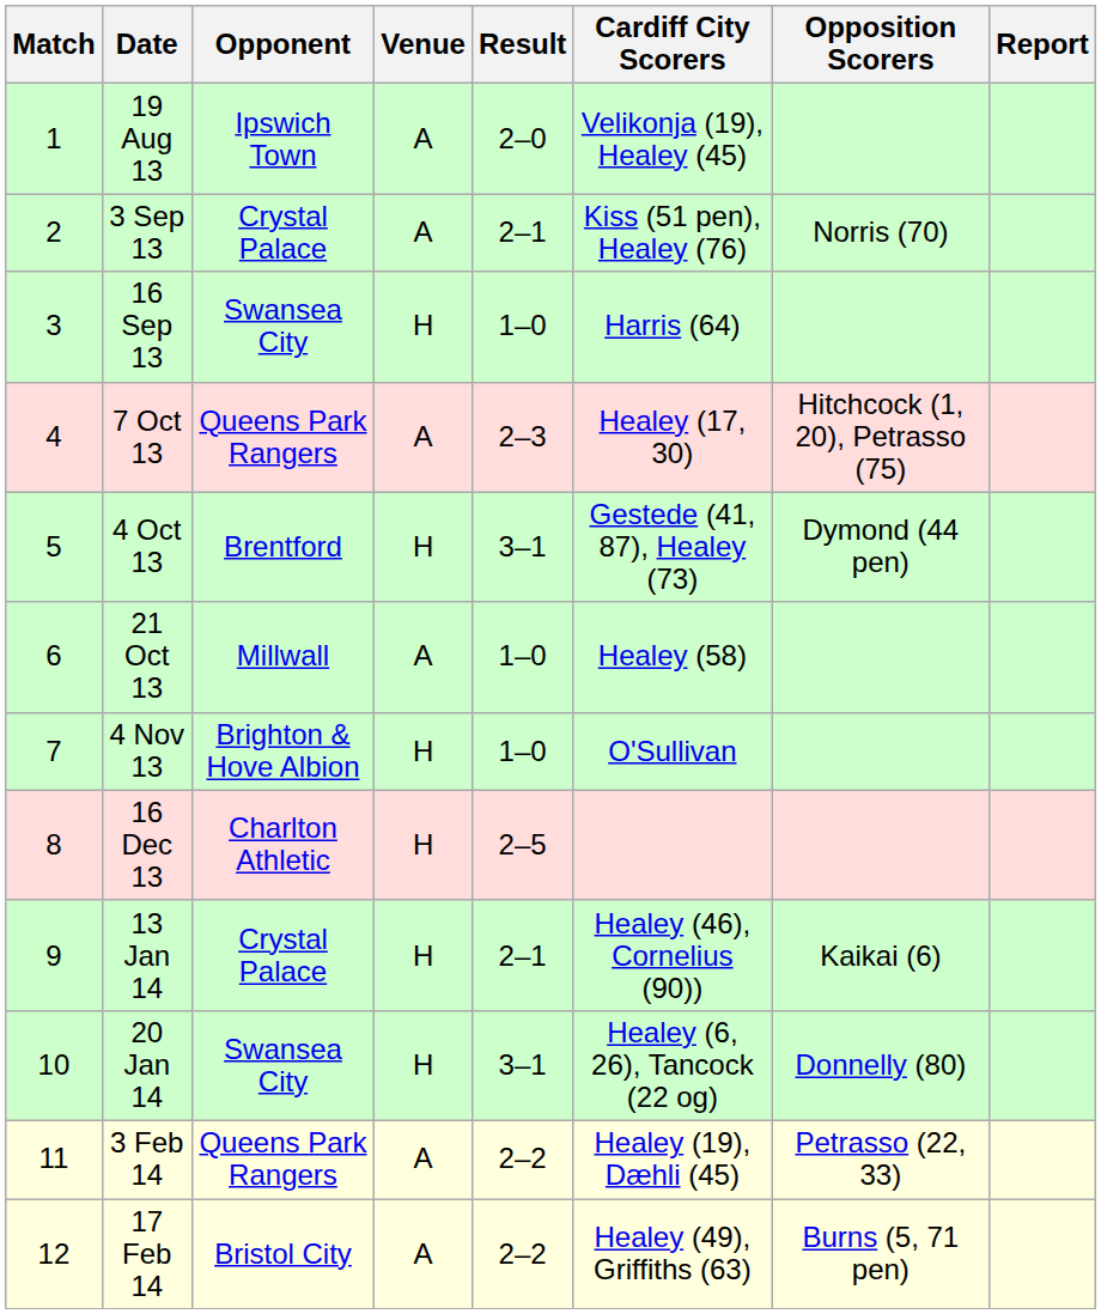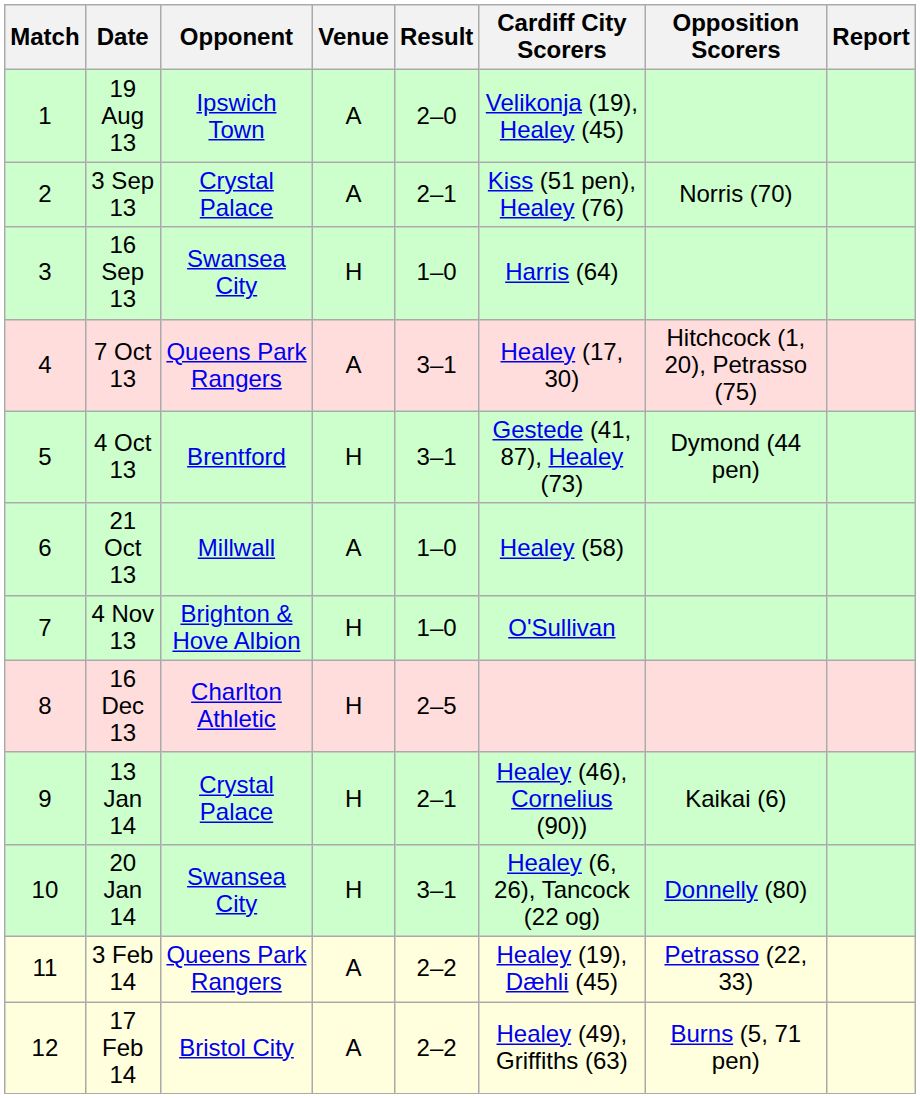 <table class="wikitable" style="text-align:center;">
 <tr>
 <th>Match</th>
 <th>Date</th>
 <th>Opponent</th>
 <th>Venue</th>
 <th>Result</th>
 <th>Cardiff City Scorers</th>
 <th>Opposition Scorers</th>
 <th>Report</th>
 </tr>
 <tr style="background:#cfc;">
 <td>1</td>
 <td>19 Aug 13</td>
 <td><a href='#'>Ipswich Town</a></td>
 <td>A</td>
 <td>2–0</td>
 <td><a href='#'>Velikonja</a> (19), <a href='#'>Healey</a> (45)</td>
 <td></td>
 <td></td>
 </tr>
 <tr style="background:#cfc;">
 <td>2</td>
 <td>3 Sep 13</td>
 <td><a href='#'>Crystal Palace</a></td>
 <td>A</td>
 <td>2–1</td>
 <td><a href='#'>Kiss</a> (51 pen), <a href='#'>Healey</a> (76)</td>
 <td>Norris (70)</td>
 <td></td>
 </tr>
 <tr style="background:#cfc;">
 <td>3</td>
 <td>16 Sep 13</td>
 <td><a href='#'>Swansea City</a></td>
 <td>H</td>
 <td>1–0</td>
 <td><a href='#'>Harris</a> (64)</td>
 <td></td>
 <td></td>
 </tr>
 <tr style="background:#fdd;">
 <td>4</td>
 <td>7 Oct 13</td>
 <td><a href='#'>Queens Park Rangers</a></td>
 <td>A</td>
-<td>2–3</td>
+<td>3–1</td>
 <td><a href='#'>Healey</a> (17, 30)</td>
 <td>Hitchcock (1, 20), Petrasso (75)</td>
 <td></td>
 </tr>
 <tr style="background:#cfc;">
 <td>5</td>
 <td>4 Oct 13</td>
 <td><a href='#'>Brentford</a></td>
 <td>H</td>
 <td>3–1</td>
 <td><a href='#'>Gestede</a> (41, 87), <a href='#'>Healey</a> (73)</td>
 <td>Dymond (44 pen)</td>
 <td></td>
 </tr>
 <tr style="background:#cfc;">
 <td>6</td>
 <td>21 Oct 13</td>
 <td><a href='#'>Millwall</a></td>
 <td>A</td>
 <td>1–0</td>
 <td><a href='#'>Healey</a> (58)</td>
 <td></td>
 <td></td>
 </tr>
 <tr style="background:#cfc;">
 <td>7</td>
 <td>4 Nov 13</td>
 <td><a href='#'>Brighton & Hove Albion</a></td>
 <td>H</td>
 <td>1–0</td>
 <td><a href='#'>O'Sullivan</a></td>
 <td></td>
 <td></td>
 </tr>
 <tr style="background:#fdd;">
 <td>8</td>
 <td>16 Dec 13</td>
 <td><a href='#'>Charlton Athletic</a></td>
 <td>H</td>
 <td>2–5</td>
 <td></td>
 <td></td>
 <td></td>
 </tr>
 <tr style="background:#cfc;">
 <td>9</td>
 <td>13 Jan 14</td>
 <td><a href='#'>Crystal Palace</a></td>
 <td>H</td>
 <td>2–1</td>
 <td><a href='#'>Healey</a> (46), <a href='#'>Cornelius</a> (90))</td>
 <td>Kaikai (6)</td>
 <td></td>
 </tr>
 <tr style="background:#cfc;">
 <td>10</td>
 <td>20 Jan 14</td>
 <td><a href='#'>Swansea City</a></td>
 <td>H</td>
 <td>3–1</td>
 <td><a href='#'>Healey</a> (6, 26), Tancock (22 og)</td>
 <td><a href='#'>Donnelly</a> (80)</td>
 <td></td>
 </tr>
 <tr style="background:#ffd;">
 <td>11</td>
 <td>3 Feb 14</td>
 <td><a href='#'>Queens Park Rangers</a></td>
 <td>A</td>
 <td>2–2</td>
 <td><a href='#'>Healey</a> (19), <a href='#'>Dæhli</a> (45)</td>
 <td><a href='#'>Petrasso</a> (22, 33)</td>
 <td></td>
 </tr>
 <tr style="background:#ffd;">
 <td>12</td>
 <td>17 Feb 14</td>
 <td><a href='#'>Bristol City</a></td>
 <td>A</td>
 <td>2–2</td>
 <td><a href='#'>Healey</a> (49), Griffiths (63)</td>
 <td><a href='#'>Burns</a> (5, 71 pen)</td>
 <td></td>
 </tr>
 </table>
